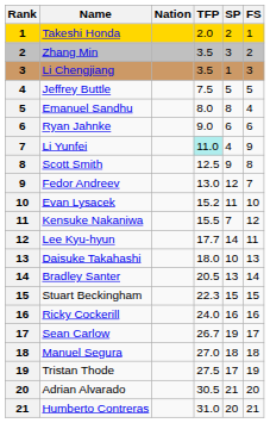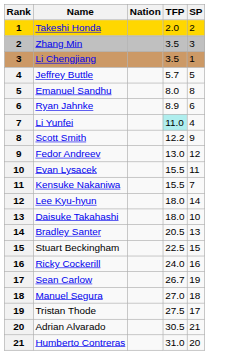 <table class="wikitable">
 <tr>
 <th>Rank</th>
 <th>Name</th>
 <th>Nation</th>
 <th>TFP</th>
 <th>SP</th>
-<th>FS</th>
 </tr>
 <tr bgcolor="gold">
 <td align="center"><strong>1</strong></td>
 <td><a href='#'>Takeshi Honda</a></td>
 <td></td>
 <td>2.0</td>
 <td>2</td>
-<td>1</td>
 </tr>
 <tr bgcolor="silver">
 <td align="center"><strong>2</strong></td>
 <td><a href='#'>Zhang Min</a></td>
 <td></td>
 <td>3.5</td>
 <td>3</td>
-<td>2</td>
 </tr>
 <tr bgcolor="cc9966">
 <td align="center"><strong>3</strong></td>
 <td><a href='#'>Li Chengjiang</a></td>
 <td></td>
 <td>3.5</td>
 <td>1</td>
-<td>3</td>
 </tr>
 <tr>
 <th>4</th>
 <td><a href='#'>Jeffrey Buttle</a></td>
 <td></td>
-<td>7.5</td>
-<td>5</td>
+<td>5.7</td>
 <td>5</td>
 </tr>
 <tr>
 <th>5</th>
 <td><a href='#'>Emanuel Sandhu</a></td>
 <td></td>
 <td>8.0</td>
 <td>8</td>
-<td>4</td>
 </tr>
 <tr>
 <th>6</th>
 <td><a href='#'>Ryan Jahnke</a></td>
 <td></td>
-<td>9.0</td>
-<td>6</td>
+<td>8.9</td>
 <td>6</td>
 </tr>
 <tr>
 <th>7</th>
 <td><a href='#'>Li Yunfei</a></td>
 <td></td>
 <td style="background: paleturquoise;">11.0</td>
 <td>4</td>
-<td>9</td>
 </tr>
 <tr>
 <th>8</th>
 <td><a href='#'>Scott Smith</a></td>
 <td></td>
-<td>12.5</td>
+<td>12.2</td>
 <td>9</td>
-<td>8</td>
 </tr>
 <tr>
 <th>9</th>
 <td><a href='#'>Fedor Andreev</a></td>
 <td></td>
 <td>13.0</td>
 <td>12</td>
-<td>7</td>
 </tr>
 <tr>
 <th>10</th>
 <td><a href='#'>Evan Lysacek</a></td>
 <td></td>
-<td>15.2</td>
+<td>15.5</td>
 <td>11</td>
-<td>10</td>
 </tr>
 <tr>
 <th>11</th>
 <td><a href='#'>Kensuke Nakaniwa</a></td>
 <td></td>
 <td>15.5</td>
 <td>7</td>
-<td>12</td>
 </tr>
 <tr>
 <th>12</th>
 <td><a href='#'>Lee Kyu-hyun</a></td>
 <td></td>
-<td>17.7</td>
+<td>18.0</td>
 <td>14</td>
-<td>11</td>
 </tr>
 <tr>
 <th>13</th>
 <td><a href='#'>Daisuke Takahashi</a></td>
 <td></td>
 <td>18.0</td>
 <td>10</td>
-<td>13</td>
 </tr>
 <tr>
 <th>14</th>
 <td><a href='#'>Bradley Santer</a></td>
 <td></td>
 <td>20.5</td>
 <td>13</td>
-<td>14</td>
 </tr>
 <tr>
 <th>15</th>
 <td>Stuart Beckingham</td>
 <td></td>
-<td>22.3</td>
-<td>15</td>
+<td>22.5</td>
 <td>15</td>
 </tr>
 <tr>
 <th>16</th>
 <td><a href='#'>Ricky Cockerill</a></td>
 <td></td>
 <td>24.0</td>
 <td>16</td>
-<td>16</td>
 </tr>
 <tr>
 <th>17</th>
 <td><a href='#'>Sean Carlow</a></td>
 <td></td>
 <td>26.7</td>
 <td>19</td>
-<td>17</td>
 </tr>
 <tr>
 <th>18</th>
 <td><a href='#'>Manuel Segura</a></td>
 <td></td>
 <td>27.0</td>
-<td>18</td>
 <td>18</td>
 </tr>
 <tr>
 <th>19</th>
 <td>Tristan Thode</td>
 <td></td>
 <td>27.5</td>
 <td>17</td>
-<td>19</td>
 </tr>
 <tr>
 <th>20</th>
 <td>Adrian Alvarado</td>
 <td></td>
 <td>30.5</td>
 <td>21</td>
-<td>20</td>
 </tr>
 <tr>
 <th>21</th>
 <td><a href='#'>Humberto Contreras</a></td>
 <td></td>
 <td>31.0</td>
 <td>20</td>
-<td>21</td>
 </tr>
 </table>
